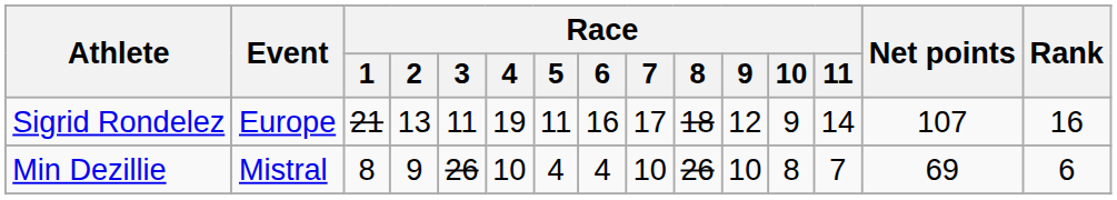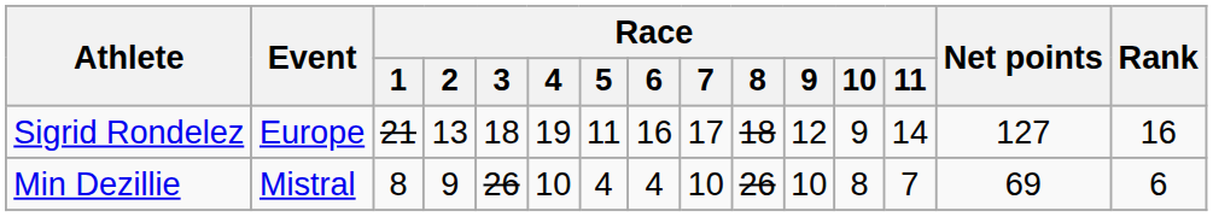 <table class=wikitable style="font-size:90%; text-align:center">
 <tr>
 <th rowspan=2>Athlete</th>
 <th rowspan=2>Event</th>
 <th colspan=11>Race</th>
 <th rowspan=2>Net points</th>
 <th rowspan=2>Rank</th>
 </tr>
 <tr style=font-size:95%>
 <th>1</th>
 <th>2</th>
 <th>3</th>
 <th>4</th>
 <th>5</th>
 <th>6</th>
 <th>7</th>
 <th>8</th>
 <th>9</th>
 <th>10</th>
 <th>11</th>
 </tr>
 <tr>
 <td align=left><a href='#'>Sigrid Rondelez</a></td>
 <td align=left><a href='#'>Europe</a></td>
 <td><s>21</s></td>
 <td>13</td>
-<td>11</td>
+<td>18</td>
 <td>19</td>
 <td>11</td>
 <td>16</td>
 <td>17</td>
 <td><s>18</s></td>
 <td>12</td>
 <td>9</td>
 <td>14</td>
-<td>107</td>
+<td>127</td>
 <td>16</td>
 </tr>
 <tr>
 <td align=left><a href='#'>Min Dezillie</a></td>
 <td align=left><a href='#'>Mistral</a></td>
 <td>8</td>
 <td>9</td>
 <td><s>26</s></td>
 <td>10</td>
 <td>4</td>
 <td>4</td>
 <td>10</td>
 <td><s>26</s></td>
 <td>10</td>
 <td>8</td>
 <td>7</td>
 <td>69</td>
 <td>6</td>
 </tr>
 </table>
